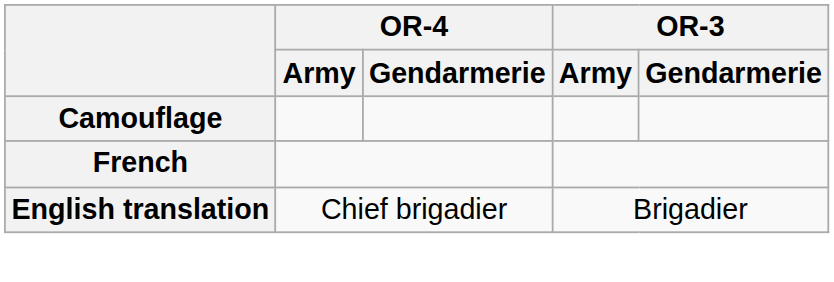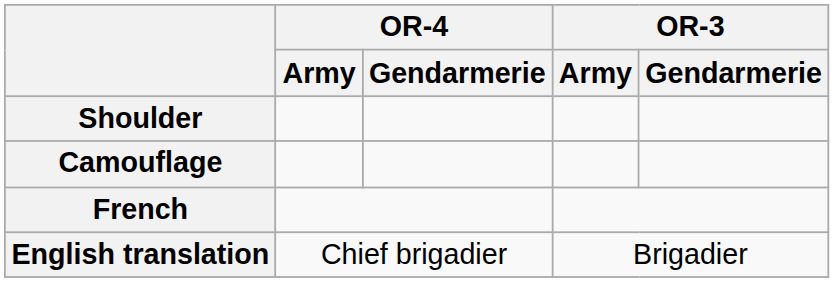 <table class="wikitable plainrowheaders" style="text-align:center;" border="1">
 <tr>
 <th rowspan=2></th>
 <th colspan=2>OR-4</th>
 <th colspan=2>OR-3</th>
 </tr>
 <tr>
 <th>Army</th>
 <th>Gendarmerie</th>
 <th>Army</th>
 <th>Gendarmerie</th>
+</tr>
+<tr>
+<th>Shoulder</th>
+<td></td>
+<td></td>
+<td></td>
+<td></td>
 </tr>
 <tr>
 <th>Camouflage</th>
 <td></td>
 <td></td>
 <td></td>
 <td></td>
 </tr>
 <tr>
 <th>French</th>
 <td colspan=2></td>
 <td colspan=2></td>
 </tr>
 <tr>
 <th>English translation</th>
 <td colspan=2>Chief brigadier</td>
 <td colspan=2>Brigadier</td>
 </tr>
 </table>
